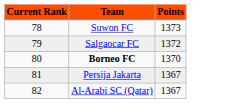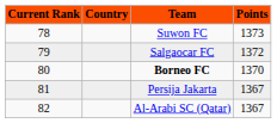 <table class="wikitable" style="text-align: center;">
 <tr>
 <th style="background:#fc4e01"><span> Current Rank</span></th>
+<th style="background:#fc4e01"><span> Country</span></th>
 <th style="background:#fc4e01"><span> Team</span></th>
 <th style="background:#fc4e01"><span> Points</span></th>
 </tr>
 <tr>
 <td>78</td>
+<td></td>
 <td><a href='#'>Suwon FC</a></td>
 <td>1373</td>
 </tr>
 <tr style="background:#efefef;">
 <td>79</td>
+<td></td>
 <td><a href='#'>Salgaocar FC</a></td>
 <td>1372</td>
 </tr>
 <tr>
 <td>80</td>
+<td></td>
 <td><strong>Borneo FC</strong></td>
 <td>1370</td>
 </tr>
 <tr style="background:#efefef;">
 <td>81</td>
+<td></td>
 <td><a href='#'>Persija Jakarta</a></td>
 <td>1367</td>
 </tr>
 <tr>
 <td>82</td>
+<td></td>
 <td><a href='#'>Al-Arabi SC (Qatar)</a></td>
 <td>1367</td>
 </tr>
 </table>
